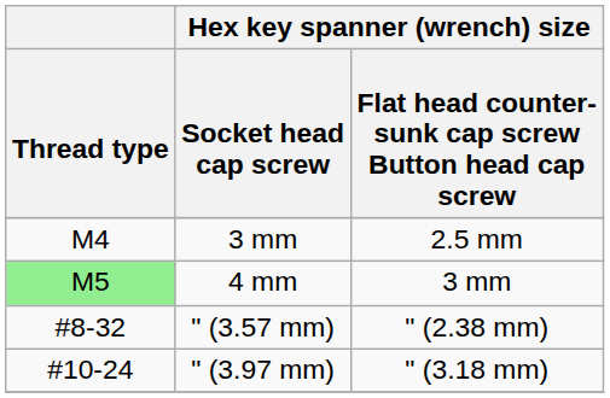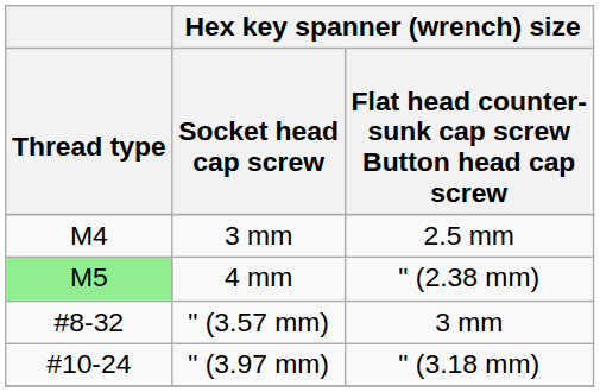 <table class=wikitable>
 <tr>
 <th></th>
 <th colspan="5" style="text-align: center;">Hex key spanner (wrench) size</th>
 </tr>
 <tr>
 <th> <br>Thread type</th>
 <th> <br>Socket head <br> cap screw</th>
 <th>  <br>Flat head counter- <br>sunk cap screw<br>Button head cap <br>screw</th>
 </tr>
 <tr>
 </tr>
 <tr style="text-align:center;">
 <td>M4</td>
 <td>3 mm</td>
 <td>2.5 mm</td>
 </tr>
 <tr style="text-align:center;">
 <td style="background: lightgreen;">M5</td>
 <td>4 mm</td>
-<td>3 mm</td>
+<td>" (2.38 mm)</td>
 </tr>
 <tr style="text-align:center;">
 <td>#8-32</td>
 <td>" (3.57 mm)</td>
-<td>" (2.38 mm)</td>
+<td>3 mm</td>
 </tr>
 <tr style="text-align:center;">
 <td>#10-24</td>
 <td>" (3.97 mm)</td>
 <td>" (3.18 mm)</td>
 </tr>
 <tr style="text-align:center;">
 </tr>
 </table>
